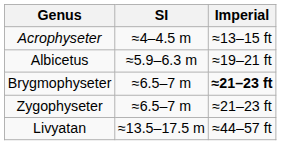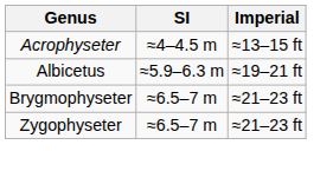 <table class="wikitable">
 <tr>
 <th scope="col">Genus</th>
 <th scope="col">SI</th>
 <th scope="col">Imperial</th>
 </tr>
 <tr align="center">
 <td><em>Acrophyseter</td>
 <td>≈4–4.5 m</td>
 <td>≈13–15 ft</td>
 </tr>
 <tr align="center">
 <td></em>Albicetus<em></td>
 <td>≈5.9–6.3 m</td>
 <td>≈19–21 ft</td>
 </tr>
 <tr align="center">
 <td></em>Brygmophyseter<em></td>
 <td>≈6.5–7 m</td>
-<td><strong>≈21–23 ft</strong></td>
+<td>≈21–23 ft</td>
 </tr>
 <tr align="center">
 <td></em>Zygophyseter<em></td>
 <td>≈6.5–7 m</td>
 <td>≈21–23 ft</td>
 </tr>
-<tr align="center">
-<td></em>Livyatan<em></td>
-<td>≈13.5–17.5 m</td>
-<td>≈44–57 ft</td>
-</tr>
 </table>
